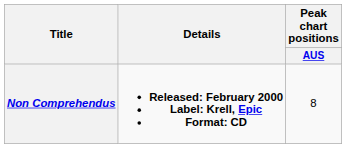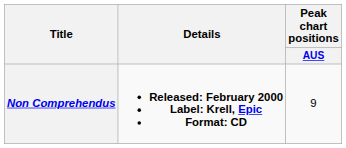 <table class="wikitable plainrowheaders" style="text-align:center;">
 <tr>
 <th scope="col" rowspan="2">Title</th>
 <th scope="col" rowspan="2">Details</th>
 <th scope="col" colspan="1">Peak chart positions</th>
 </tr>
 <tr>
 <th scope="col" style="width:3em;font-size:90%;"><a href='#'>AUS</a><br></th>
 </tr>
 <tr>
 <th scope="row"><em><a href='#'>Non Comprehendus</a></em></th>
 <td><strong><br><ul><li>Released: February 2000</li><li>Label: Krell, <a href='#'>Epic</a></li><li>Format: CD</li></ul></strong></td>
-<td>8</td>
+<td>9</td>
 </tr>
 </table>
